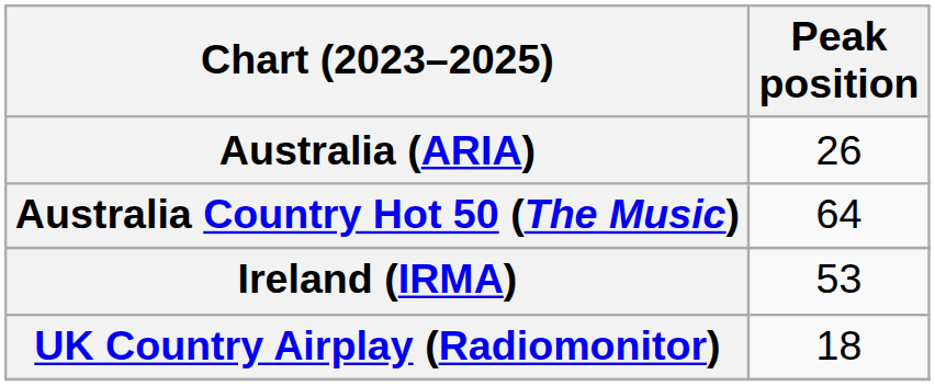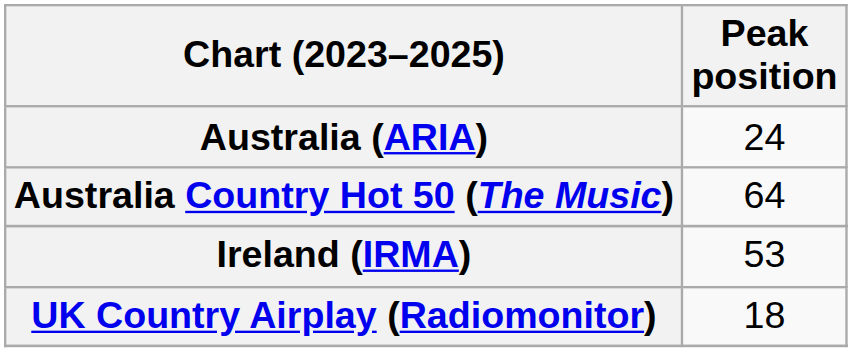 <table class="wikitable sortable plainrowheaders" style="text-align:center">
 <tr>
 <th scope="col">Chart (2023–2025)</th>
 <th scope="col">Peak<br>position</th>
 </tr>
 <tr>
 <th scope="row">Australia (<a href='#'>ARIA</a>)</th>
-<td>26</td>
+<td>24</td>
 </tr>
 <tr>
 <th scope="row">Australia <a href='#'>Country Hot 50</a> (<em><a href='#'>The Music</a></em>)</th>
 <td>64</td>
 </tr>
 <tr>
 </tr>
 <tr>
 </tr>
 <tr>
 </tr>
 <tr>
 <th scope="row">Ireland (<a href='#'>IRMA</a>)</th>
 <td>53</td>
 </tr>
 <tr>
 <th scope="row"><a href='#'>UK Country Airplay</a> (<a href='#'>Radiomonitor</a>)</th>
 <td>18</td>
 </tr>
 <tr>
 </tr>
 <tr>
 </tr>
 <tr>
 </tr>
 </table>
